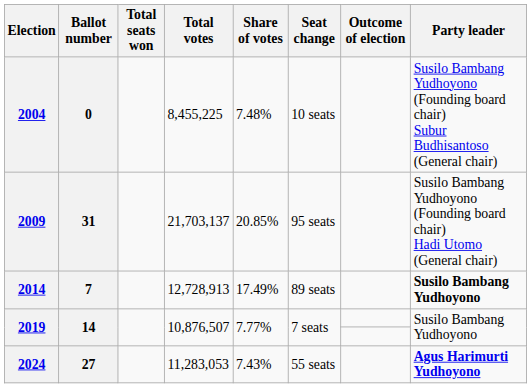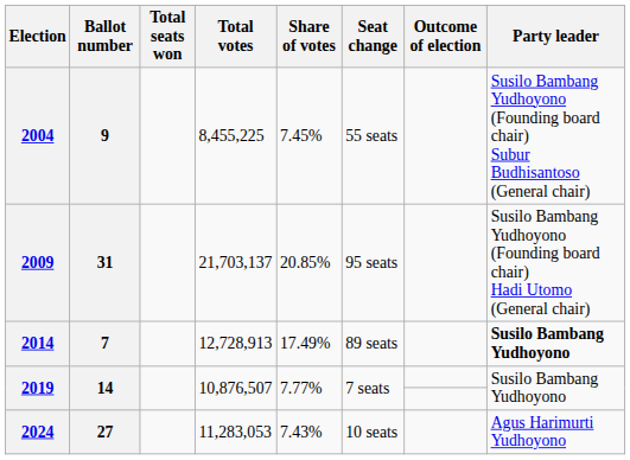 <table class="wikitable">
 <tr>
 <th>Election</th>
 <th>Ballot number</th>
 <th>Total seats won</th>
 <th>Total votes</th>
 <th>Share of votes</th>
 <th>Seat change</th>
 <th>Outcome of election</th>
 <th>Party leader</th>
 </tr>
 <tr>
 <th><a href='#'>2004</a></th>
-<th>0</th>
+<th>9</th>
 <td></td>
 <td>8,455,225</td>
-<td>7.48%</td>
-<td>10 seats</td>
+<td>7.45%</td>
+<td>55 seats</td>
 <td></td>
 <td><a href='#'>Susilo Bambang Yudhoyono</a> (Founding board chair)<br><a href='#'>Subur Budhisantoso</a> (General chair)</td>
 </tr>
 <tr>
 <th><a href='#'>2009</a></th>
 <th>31</th>
 <td></td>
 <td>21,703,137</td>
 <td>20.85%</td>
 <td>95 seats</td>
 <td></td>
 <td>Susilo Bambang Yudhoyono (Founding board chair)<br><a href='#'>Hadi Utomo</a> (General chair)</td>
 </tr>
 <tr>
 <th><a href='#'>2014</a></th>
 <th>7</th>
 <td></td>
 <td>12,728,913</td>
 <td>17.49%</td>
 <td>89 seats</td>
 <td></td>
 <td><strong>Susilo Bambang Yudhoyono</strong></td>
 </tr>
 <tr>
 <th rowspan="2"><a href='#'>2019</a></th>
 <th rowspan="2">14</th>
 <td rowspan="2"></td>
 <td rowspan="2">10,876,507</td>
 <td rowspan="2">7.77%</td>
 <td rowspan="2">7 seats</td>
 <td></td>
 <td rowspan="2">Susilo Bambang Yudhoyono</td>
 </tr>
 <tr>
 <td></td>
 </tr>
 <tr>
 <th><a href='#'>2024</a></th>
 <th>27</th>
 <td></td>
 <td>11,283,053</td>
 <td>7.43%</td>
-<td>55 seats</td>
+<td>10 seats</td>
 <td></td>
-<td><strong><a href='#'>Agus Harimurti Yudhoyono</a></strong></td>
+<td><a href='#'>Agus Harimurti Yudhoyono</a></td>
 </tr>
 </table>
